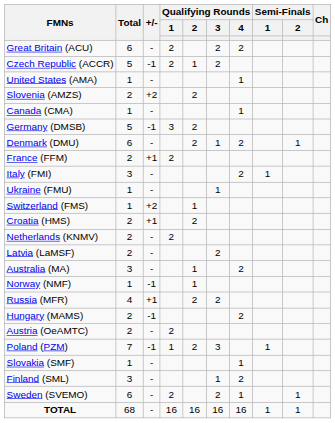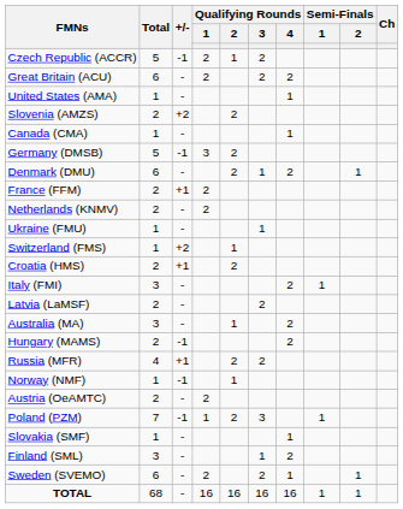 <table class=wikitable>
 <tr>
 <th rowspan=3>FMNs</th>
 <th rowspan=3>Total</th>
 <th rowspan=3>+/-</th>
 <th colspan=4>Qualifying Rounds</th>
 <th colspan=2>Semi-Finals</th>
 <th rowspan=2>Ch</th>
 </tr>
 <tr>
 <th>1</th>
 <th>2</th>
 <th>3</th>
 <th>4</th>
 <th>1</th>
 <th>2</th>
 </tr>
 <tr>
 <th></th>
 <th></th>
 <th></th>
 <th></th>
 <th></th>
 <th></th>
 <th></th>
 </tr>
 <tr align=center>
+<td align=left> <a href='#'>Czech Republic</a> (ACCR)</td>
+<td>5</td>
+<td>-1</td>
+<td>2</td>
+<td>1</td>
+<td>2</td>
+<td></td>
+<td></td>
+<td></td>
+<td></td>
+</tr>
+<tr align=center>
 <td align=left> <a href='#'>Great Britain</a> (ACU)</td>
 <td>6</td>
 <td>-</td>
 <td>2</td>
 <td></td>
 <td>2</td>
 <td>2</td>
-<td></td>
-<td></td>
-<td></td>
-</tr>
-<tr align=center>
-<td align=left> <a href='#'>Czech Republic</a> (ACCR)</td>
-<td>5</td>
-<td>-1</td>
-<td>2</td>
-<td>1</td>
-<td>2</td>
-<td></td>
 <td></td>
 <td></td>
 <td></td>
 </tr>
 <tr align=center>
 <td align=left> <a href='#'>United States</a> (AMA)</td>
 <td>1</td>
 <td>-</td>
 <td></td>
 <td></td>
 <td></td>
 <td>1</td>
 <td></td>
 <td></td>
 <td></td>
 </tr>
 <tr align=center>
 <td align=left> <a href='#'>Slovenia</a> (AMZS)</td>
 <td>2</td>
 <td>+2</td>
 <td></td>
 <td>2</td>
 <td></td>
 <td></td>
 <td></td>
 <td></td>
 <td></td>
 </tr>
 <tr align=center>
 <td align=left> <a href='#'>Canada</a> (CMA)</td>
 <td>1</td>
 <td>-</td>
 <td></td>
 <td></td>
 <td></td>
 <td>1</td>
 <td></td>
 <td></td>
 <td></td>
 </tr>
 <tr align=center>
 <td align=left> <a href='#'>Germany</a> (DMSB)</td>
 <td>5</td>
 <td>-1</td>
 <td>3</td>
 <td>2</td>
 <td></td>
 <td></td>
 <td></td>
 <td></td>
 <td></td>
 </tr>
 <tr align=center>
 <td align=left> <a href='#'>Denmark</a> (DMU)</td>
 <td>6</td>
 <td>-</td>
 <td></td>
 <td>2</td>
 <td>1</td>
 <td>2</td>
 <td></td>
 <td>1</td>
 <td></td>
 </tr>
 <tr align=center>
 <td align=left> <a href='#'>France</a> (FFM)</td>
 <td>2</td>
 <td>+1</td>
 <td>2</td>
 <td></td>
 <td></td>
 <td></td>
 <td></td>
 <td></td>
 <td></td>
 </tr>
 <tr align=center>
-<td align=left> <a href='#'>Italy</a> (FMI)</td>
-<td>3</td>
+<td align=left> <a href='#'>Netherlands</a> (KNMV)</td>
+<td>2</td>
 <td>-</td>
+<td>2</td>
 <td></td>
 <td></td>
 <td></td>
-<td>2</td>
-<td>1</td>
+<td></td>
 <td></td>
 <td></td>
 </tr>
 <tr align=center>
 <td align=left> <a href='#'>Ukraine</a> (FMU)</td>
 <td>1</td>
 <td>-</td>
 <td></td>
 <td></td>
 <td>1</td>
 <td></td>
 <td></td>
 <td></td>
 <td></td>
 </tr>
 <tr align=center>
 <td align=left> <a href='#'>Switzerland</a> (FMS)</td>
 <td>1</td>
 <td>+2</td>
 <td></td>
 <td>1</td>
 <td></td>
 <td></td>
 <td></td>
 <td></td>
 <td></td>
 </tr>
 <tr align=center>
 <td align=left> <a href='#'>Croatia</a> (HMS)</td>
 <td>2</td>
 <td>+1</td>
 <td></td>
 <td>2</td>
 <td></td>
 <td></td>
 <td></td>
 <td></td>
 <td></td>
 </tr>
 <tr align=center>
-<td align=left> <a href='#'>Netherlands</a> (KNMV)</td>
-<td>2</td>
+<td align=left> <a href='#'>Italy</a> (FMI)</td>
+<td>3</td>
 <td>-</td>
-<td>2</td>
 <td></td>
 <td></td>
 <td></td>
-<td></td>
+<td>2</td>
+<td>1</td>
 <td></td>
 <td></td>
 </tr>
 <tr align=center>
 <td align=left> <a href='#'>Latvia</a> (LaMSF)</td>
 <td>2</td>
 <td>-</td>
 <td></td>
 <td></td>
 <td>2</td>
 <td></td>
 <td></td>
 <td></td>
 <td></td>
 </tr>
 <tr align=center>
 <td align=left> <a href='#'>Australia</a> (MA)</td>
 <td>3</td>
 <td>-</td>
 <td></td>
 <td>1</td>
 <td></td>
 <td>2</td>
 <td></td>
 <td></td>
 <td></td>
 </tr>
 <tr align=center>
-<td align=left> <a href='#'>Norway</a> (NMF)</td>
-<td>1</td>
+<td align=left> <a href='#'>Hungary</a> (MAMS)</td>
+<td>2</td>
 <td>-1</td>
 <td></td>
-<td>1</td>
 <td></td>
 <td></td>
+<td>2</td>
 <td></td>
 <td></td>
 <td></td>
 </tr>
 <tr align=center>
 <td align=left> <a href='#'>Russia</a> (MFR)</td>
 <td>4</td>
 <td>+1</td>
 <td></td>
 <td>2</td>
 <td>2</td>
 <td></td>
 <td></td>
 <td></td>
 <td></td>
 </tr>
 <tr align=center>
-<td align=left> <a href='#'>Hungary</a> (MAMS)</td>
-<td>2</td>
+<td align=left> <a href='#'>Norway</a> (NMF)</td>
+<td>1</td>
 <td>-1</td>
 <td></td>
+<td>1</td>
 <td></td>
 <td></td>
-<td>2</td>
 <td></td>
 <td></td>
 <td></td>
 </tr>
 <tr align=center>
 <td align=left> <a href='#'>Austria</a> (OeAMTC)</td>
 <td>2</td>
 <td>-</td>
 <td>2</td>
 <td></td>
 <td></td>
 <td></td>
 <td></td>
 <td></td>
 <td></td>
 </tr>
 <tr align=center>
 <td align=left> <a href='#'>Poland</a> (<a href='#'>PZM</a>)</td>
 <td>7</td>
 <td>-1</td>
 <td>1</td>
 <td>2</td>
 <td>3</td>
 <td></td>
 <td>1</td>
 <td></td>
 <td></td>
 </tr>
 <tr align=center>
 <td align=left> <a href='#'>Slovakia</a> (SMF)</td>
 <td>1</td>
 <td>-</td>
 <td></td>
 <td></td>
 <td></td>
 <td>1</td>
 <td></td>
 <td></td>
 <td></td>
 </tr>
 <tr align=center>
 <td align=left> <a href='#'>Finland</a> (SML)</td>
 <td>3</td>
 <td>-</td>
 <td></td>
 <td></td>
 <td>1</td>
 <td>2</td>
 <td></td>
 <td></td>
 <td></td>
 </tr>
 <tr align=center>
 <td align=left> <a href='#'>Sweden</a> (SVEMO)</td>
 <td>6</td>
 <td>-</td>
 <td>2</td>
 <td></td>
 <td>2</td>
 <td>1</td>
 <td></td>
 <td>1</td>
 <td></td>
 </tr>
 <tr align=center >
 <td><strong>TOTAL</strong></td>
 <td>68</td>
 <td>-</td>
 <td>16</td>
 <td>16</td>
 <td>16</td>
 <td>16</td>
 <td>1</td>
 <td>1</td>
 <td></td>
 </tr>
 </table>
